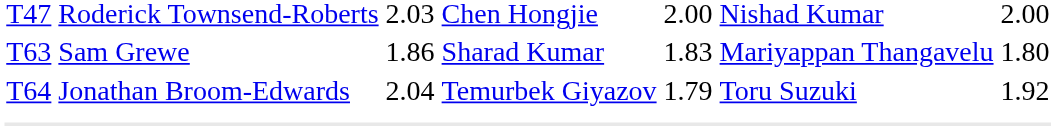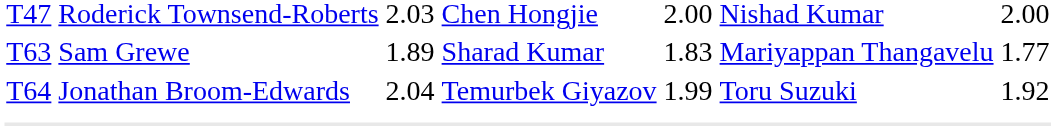 <table>
 <tr>
 <td><a href='#'>T47</a><br></td>
 <td><a href='#'>Roderick Townsend-Roberts</a><br></td>
 <td>2.03</td>
 <td><a href='#'>Chen Hongjie</a><br></td>
 <td>2.00</td>
 <td><a href='#'>Nishad Kumar</a><br></td>
 <td>2.00</td>
 </tr>
 <tr>
 <td><a href='#'>T63</a><br></td>
 <td><a href='#'>Sam Grewe</a><br></td>
-<td>1.86</td>
+<td>1.89</td>
 <td><a href='#'>Sharad Kumar</a><br></td>
 <td>1.83</td>
 <td><a href='#'>Mariyappan Thangavelu</a><br></td>
-<td>1.80</td>
+<td>1.77</td>
 </tr>
 <tr>
 <td><a href='#'>T64</a><br></td>
 <td><a href='#'>Jonathan Broom-Edwards</a><br></td>
 <td>2.04</td>
 <td><a href='#'>Temurbek Giyazov</a><br></td>
-<td>1.79</td>
+<td>1.99</td>
 <td><a href='#'>Toru Suzuki</a><br></td>
 <td>1.92</td>
 </tr>
 <tr>
 <td colspan=7></td>
 </tr>
 <tr>
 </tr>
 <tr bgcolor= e8e8e8>
 <td colspan=7></td>
 </tr>
 </table>
